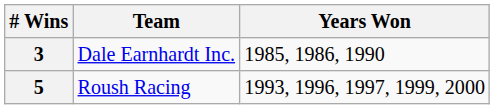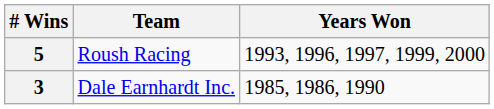 <table class="wikitable" style="font-size: 95%;">
 <tr>
 <th># Wins</th>
 <th>Team</th>
 <th>Years Won</th>
 </tr>
 <tr>
+<th>5</th>
+<td><a href='#'>Roush Racing</a></td>
+<td>1993, 1996, 1997, 1999, 2000</td>
+</tr>
+<tr>
 <th>3</th>
 <td><a href='#'>Dale Earnhardt Inc.</a></td>
 <td>1985, 1986, 1990</td>
 </tr>
-<tr>
-<th>5</th>
-<td><a href='#'>Roush Racing</a></td>
-<td>1993, 1996, 1997, 1999, 2000</td>
-</tr>
 </table>
